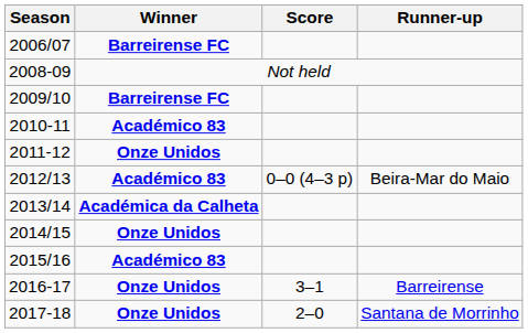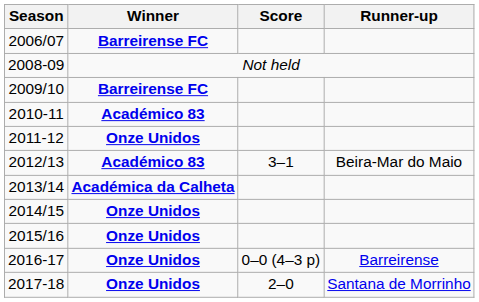 <table class="wikitable" style="text-align: center; font-size:100%">
 <tr>
 <th>Season</th>
 <th>Winner</th>
 <th>Score</th>
 <th>Runner-up</th>
 </tr>
 <tr>
 <td>2006/07</td>
 <td><strong><a href='#'>Barreirense FC</a></strong></td>
 <td></td>
 <td></td>
 </tr>
 <tr>
 <td>2008-09</td>
 <td colspan=3><em>Not held</em></td>
 </tr>
 <tr>
 <td>2009/10</td>
 <td><strong><a href='#'>Barreirense FC</a></strong></td>
 <td></td>
 <td></td>
 </tr>
 <tr>
 <td>2010-11</td>
 <td><strong><a href='#'>Académico 83</a></strong></td>
 <td></td>
 <td></td>
 </tr>
 <tr>
 <td>2011-12</td>
 <td><strong><a href='#'>Onze Unidos</a></strong></td>
 <td></td>
 <td></td>
 </tr>
 <tr>
 <td>2012/13</td>
 <td><strong><a href='#'>Académico 83</a></strong></td>
-<td>0–0 (4–3 p)</td>
+<td>3–1</td>
 <td>Beira-Mar do Maio</td>
 </tr>
 <tr>
 <td>2013/14</td>
 <td><strong><a href='#'>Académica da Calheta</a></strong></td>
 <td></td>
 <td></td>
 </tr>
 <tr>
 <td>2014/15</td>
 <td><strong><a href='#'>Onze Unidos</a></strong></td>
 <td></td>
 <td></td>
 </tr>
 <tr>
 <td>2015/16</td>
-<td><strong><a href='#'>Académico 83</a></strong></td>
+<td><strong><a href='#'>Onze Unidos</a></strong></td>
 <td></td>
 <td></td>
 </tr>
 <tr>
 <td>2016-17</td>
 <td><strong><a href='#'>Onze Unidos</a></strong></td>
-<td>3–1</td>
+<td>0–0 (4–3 p)</td>
 <td><a href='#'>Barreirense</a></td>
 </tr>
 <tr>
 <td>2017-18</td>
 <td><strong><a href='#'>Onze Unidos</a></strong></td>
 <td>2–0</td>
 <td><a href='#'>Santana de Morrinho</a></td>
 </tr>
 </table>
